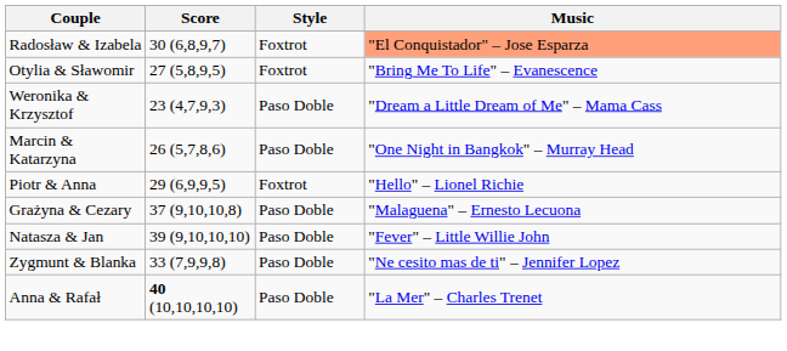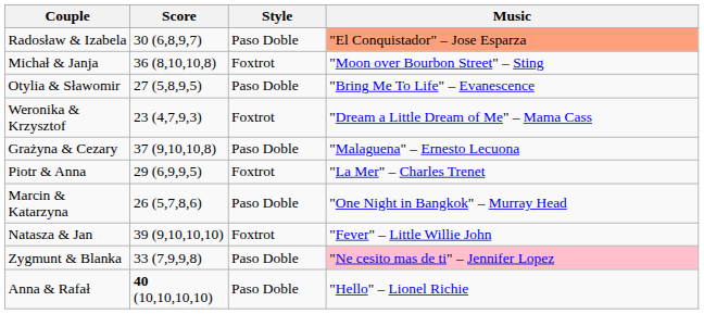 <table class="wikitable">
 <tr>
 <th style="width:130px;">Couple</th>
 <th style="width:100px;">Score</th>
 <th style="width:100px;">Style</th>
 <th style="width:400px;">Music</th>
 </tr>
 <tr>
 <td>Radosław & Izabela</td>
 <td>30 (6,8,9,7)</td>
+<td>Paso Doble</td>
+<td style="background: lightsalmon;">"El Conquistador" – Jose Esparza</td>
+</tr>
+<tr>
+<td>Michał & Janja</td>
+<td>36 (8,10,10,8)</td>
 <td>Foxtrot</td>
-<td style="background: lightsalmon;">"El Conquistador" – Jose Esparza</td>
+<td>"<a href='#'>Moon over Bourbon Street</a>" – <a href='#'>Sting</a></td>
 </tr>
 <tr>
 <td>Otylia & Sławomir</td>
 <td>27 (5,8,9,5)</td>
-<td>Foxtrot</td>
+<td>Paso Doble</td>
 <td>"<a href='#'>Bring Me To Life</a>" – <a href='#'>Evanescence</a></td>
 </tr>
 <tr>
 <td>Weronika & Krzysztof</td>
 <td>23 (4,7,9,3)</td>
+<td>Foxtrot</td>
+<td>"<a href='#'>Dream a Little Dream of Me</a>" – <a href='#'>Mama Cass</a></td>
+</tr>
+<tr>
+<td>Grażyna & Cezary</td>
+<td>37 (9,10,10,8)</td>
 <td>Paso Doble</td>
-<td>"<a href='#'>Dream a Little Dream of Me</a>" – <a href='#'>Mama Cass</a></td>
+<td>"<a href='#'>Malaguena</a>" – <a href='#'>Ernesto Lecuona</a></td>
+</tr>
+<tr>
+<td>Piotr & Anna</td>
+<td>29 (6,9,9,5)</td>
+<td>Foxtrot</td>
+<td>"<a href='#'>La Mer</a>" – <a href='#'>Charles Trenet</a></td>
 </tr>
 <tr>
 <td>Marcin & Katarzyna</td>
 <td>26 (5,7,8,6)</td>
 <td>Paso Doble</td>
 <td>"<a href='#'>One Night in Bangkok</a>" – <a href='#'>Murray Head</a></td>
 </tr>
 <tr>
-<td>Piotr & Anna</td>
-<td>29 (6,9,9,5)</td>
-<td>Foxtrot</td>
-<td>"<a href='#'>Hello</a>" – <a href='#'>Lionel Richie</a></td>
-</tr>
-<tr>
-<td>Grażyna & Cezary</td>
-<td>37 (9,10,10,8)</td>
-<td>Paso Doble</td>
-<td>"<a href='#'>Malaguena</a>" – <a href='#'>Ernesto Lecuona</a></td>
-</tr>
-<tr>
 <td>Natasza & Jan</td>
 <td>39 (9,10,10,10)</td>
-<td>Paso Doble</td>
+<td>Foxtrot</td>
 <td>"<a href='#'>Fever</a>" – <a href='#'>Little Willie John</a></td>
 </tr>
 <tr>
 <td>Zygmunt & Blanka</td>
 <td>33 (7,9,9,8)</td>
 <td>Paso Doble</td>
-<td>"<a href='#'>Ne cesito mas de ti</a>" – <a href='#'>Jennifer Lopez</a></td>
+<td style="background: pink;">"<a href='#'>Ne cesito mas de ti</a>" – <a href='#'>Jennifer Lopez</a></td>
 </tr>
 <tr>
 <td>Anna & Rafał</td>
 <td><strong>40</strong> (10,10,10,10)</td>
 <td>Paso Doble</td>
-<td>"<a href='#'>La Mer</a>" – <a href='#'>Charles Trenet</a></td>
+<td>"<a href='#'>Hello</a>" – <a href='#'>Lionel Richie</a></td>
 </tr>
 </table>
